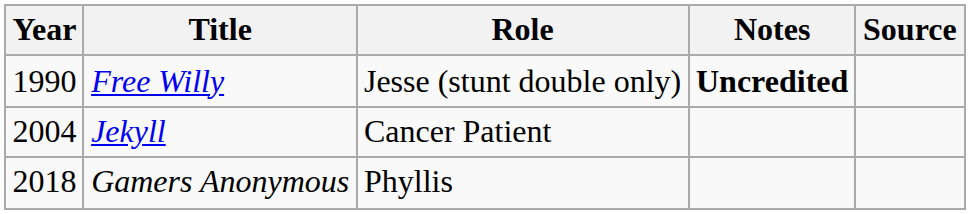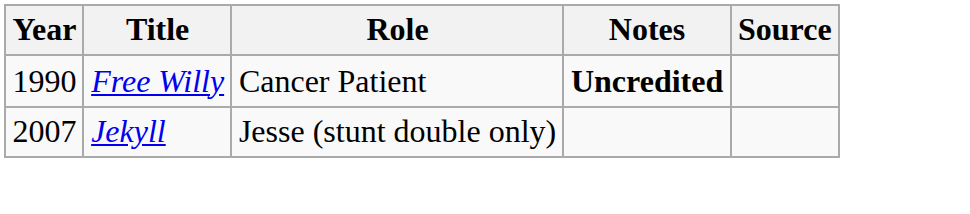 <table class="wikitable sortable plainrowheaders">
 <tr>
 <th>Year</th>
 <th>Title</th>
 <th>Role</th>
 <th class="unsortable">Notes</th>
 <th class="unsortable">Source</th>
 </tr>
 <tr>
 <td>1990</td>
 <td><em><a href='#'>Free Willy</a></em></td>
-<td>Jesse (stunt double only)</td>
+<td>Cancer Patient</td>
 <td><strong>Uncredited</strong></td>
 <td></td>
 </tr>
 <tr>
-<td>2004</td>
+<td>2007</td>
 <td><em><a href='#'>Jekyll</a></em></td>
-<td>Cancer Patient</td>
-<td></td>
-<td></td>
-</tr>
-<tr>
-<td>2018</td>
-<td><em>Gamers Anonymous</em></td>
-<td>Phyllis</td>
+<td>Jesse (stunt double only)</td>
 <td></td>
 <td></td>
 </tr>
 </table>
